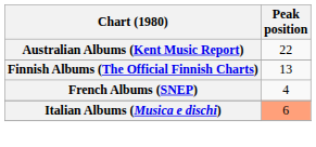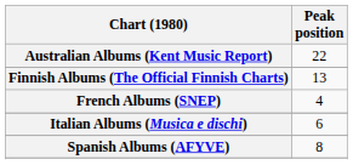 <table class="wikitable sortable plainrowheaders">
 <tr>
 <th scope="col">Chart (1980)</th>
 <th scope="col">Peak<br>position</th>
 </tr>
 <tr>
 <th scope="row">Australian Albums (<a href='#'>Kent Music Report</a>)</th>
 <td align="center">22</td>
 </tr>
 <tr>
 </tr>
 <tr>
 </tr>
 <tr>
 <th scope="row">Finnish Albums (<a href='#'>The Official Finnish Charts</a>)</th>
 <td align="center">13</td>
 </tr>
 <tr>
 <th scope="row">French Albums (<a href='#'>SNEP</a>)</th>
 <td align="center">4</td>
 </tr>
 <tr>
 </tr>
 <tr>
 </tr>
 <tr>
 <th scope="row">Italian Albums (<em><a href='#'>Musica e dischi</a></em>)</th>
-<td style="background: lightsalmon; text-align:center;">6</td>
+<td style="text-align:center;">6</td>
 </tr>
 <tr>
 </tr>
 <tr>
+</tr>
+<tr>
+<th scope="row">Spanish Albums (<a href='#'>AFYVE</a>)</th>
+<td align="center">8</td>
 </tr>
 <tr>
 </tr>
 <tr>
 </tr>
 <tr>
 </tr>
 </table>
